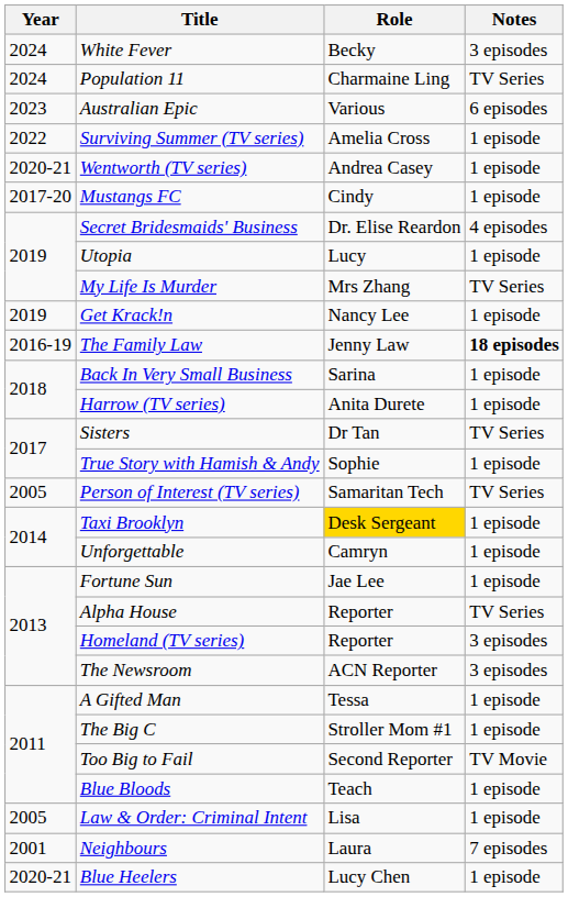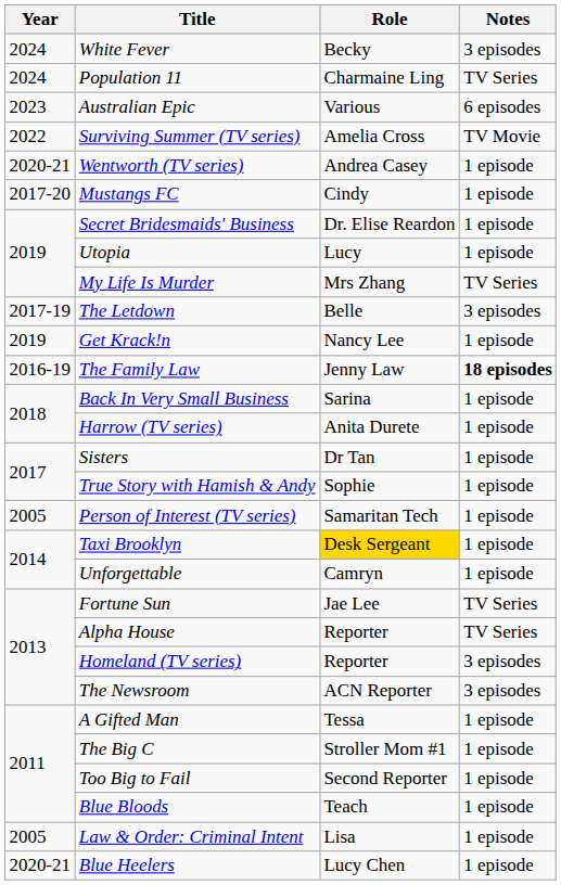 <table class="wikitable">
 <tr>
 <th>Year</th>
 <th>Title</th>
 <th>Role</th>
 <th>Notes</th>
 </tr>
 <tr>
 <td>2024</td>
 <td><em>White Fever</em></td>
 <td>Becky</td>
 <td>3 episodes</td>
 </tr>
 <tr>
 <td>2024</td>
 <td><em>Population 11</em></td>
 <td>Charmaine Ling</td>
 <td>TV Series</td>
 </tr>
 <tr>
 <td>2023</td>
 <td><em>Australian Epic</em></td>
 <td>Various</td>
 <td>6 episodes</td>
 </tr>
 <tr>
 <td>2022</td>
 <td><em><a href='#'>Surviving Summer (TV series)</a></em></td>
 <td>Amelia Cross</td>
-<td>1 episode</td>
+<td>TV Movie</td>
 </tr>
 <tr>
 <td>2020-21</td>
 <td><em><a href='#'>Wentworth (TV series)</a></em></td>
 <td>Andrea Casey</td>
 <td>1 episode</td>
 </tr>
 <tr>
 <td>2017-20</td>
 <td><em><a href='#'>Mustangs FC</a></em></td>
 <td>Cindy</td>
 <td>1 episode</td>
 </tr>
 <tr>
 <td rowspan="3">2019</td>
 <td><em><a href='#'>Secret Bridesmaids' Business</a></em></td>
 <td>Dr. Elise Reardon</td>
-<td>4 episodes</td>
+<td>1 episode</td>
 </tr>
 <tr>
 <td><em>Utopia</em></td>
 <td>Lucy</td>
 <td>1 episode</td>
 </tr>
 <tr>
 <td><em><a href='#'>My Life Is Murder</a></em></td>
 <td>Mrs Zhang</td>
 <td>TV Series</td>
+</tr>
+<tr>
+<td>2017-19</td>
+<td><em><a href='#'>The Letdown</a></em></td>
+<td>Belle</td>
+<td>3 episodes</td>
 </tr>
 <tr>
 <td>2019</td>
 <td><em><a href='#'>Get Krack!n</a></em></td>
 <td>Nancy Lee</td>
 <td>1 episode</td>
 </tr>
 <tr>
 <td>2016-19</td>
 <td><em><a href='#'>The Family Law</a></em></td>
 <td>Jenny Law</td>
 <td><strong>18 episodes</strong></td>
 </tr>
 <tr>
 <td rowspan="2">2018</td>
 <td><em><a href='#'>Back In Very Small Business</a></em></td>
 <td>Sarina</td>
 <td>1 episode</td>
 </tr>
 <tr>
 <td><em><a href='#'>Harrow (TV series)</a></em></td>
 <td>Anita Durete</td>
 <td>1 episode</td>
 </tr>
 <tr>
 <td rowspan="2">2017</td>
 <td><em>Sisters</em></td>
 <td>Dr Tan</td>
-<td>TV Series</td>
+<td>1 episode</td>
 </tr>
 <tr>
 <td><em><a href='#'>True Story with Hamish & Andy</a></em></td>
 <td>Sophie</td>
 <td>1 episode</td>
 </tr>
 <tr>
 <td>2005</td>
 <td><em><a href='#'>Person of Interest (TV series)</a></em></td>
 <td>Samaritan Tech</td>
-<td>TV Series</td>
+<td>1 episode</td>
 </tr>
 <tr>
 <td rowspan="2">2014</td>
 <td><em><a href='#'>Taxi Brooklyn</a></em></td>
 <td style="background: gold;">Desk Sergeant</td>
 <td>1 episode</td>
 </tr>
 <tr>
 <td><em>Unforgettable</em></td>
 <td>Camryn</td>
 <td>1 episode</td>
 </tr>
 <tr>
 <td rowspan="4">2013</td>
 <td><em>Fortune Sun</em></td>
 <td>Jae Lee</td>
-<td>1 episode</td>
+<td>TV Series</td>
 </tr>
 <tr>
 <td><em>Alpha House</em></td>
 <td>Reporter</td>
 <td>TV Series</td>
 </tr>
 <tr>
 <td><em><a href='#'>Homeland (TV series)</a></em></td>
 <td>Reporter</td>
 <td>3 episodes</td>
 </tr>
 <tr>
 <td><em>The Newsroom</em></td>
 <td>ACN Reporter</td>
 <td>3 episodes</td>
 </tr>
 <tr>
 <td rowspan="4">2011</td>
 <td><em>A Gifted Man</em></td>
 <td>Tessa</td>
 <td>1 episode</td>
 </tr>
 <tr>
 <td><em>The Big C</em></td>
 <td>Stroller Mom #1</td>
 <td>1 episode</td>
 </tr>
 <tr>
 <td><em>Too Big to Fail</em></td>
 <td>Second Reporter</td>
-<td>TV Movie</td>
+<td>1 episode</td>
 </tr>
 <tr>
 <td><em><a href='#'>Blue Bloods</a></em></td>
 <td>Teach</td>
 <td>1 episode</td>
 </tr>
 <tr>
 <td>2005</td>
 <td><em><a href='#'>Law & Order: Criminal Intent</a></em></td>
 <td>Lisa</td>
 <td>1 episode</td>
 </tr>
 <tr>
-<td>2001</td>
-<td><em><a href='#'>Neighbours</a></em></td>
-<td>Laura</td>
-<td>7 episodes</td>
-</tr>
-<tr>
 <td>2020-21</td>
 <td><em><a href='#'>Blue Heelers</a></em></td>
 <td>Lucy Chen</td>
 <td>1 episode</td>
 </tr>
 </table>
